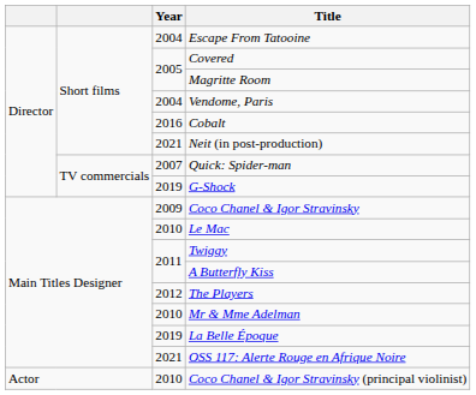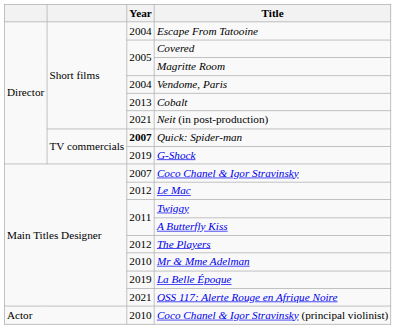 <table class="wikitable">
 <tr>
 <th scope="col"></th>
 <th scope="col"></th>
 <th scope="col">Year</th>
 <th scope="col">Title</th>
 </tr>
 <tr>
 <td rowspan="8">Director</td>
 <td rowspan="6">Short films</td>
 <td>2004</td>
 <td><em>Escape From Tatooine</em></td>
 </tr>
 <tr>
 <td rowspan="2">2005</td>
 <td><em>Covered</em></td>
 </tr>
 <tr>
 <td><em>Magritte Room</em></td>
 </tr>
 <tr>
 <td>2004</td>
 <td><em>Vendome, Paris</em></td>
 </tr>
 <tr>
-<td>2016</td>
+<td>2013</td>
 <td><em>Cobalt</em></td>
 </tr>
 <tr>
 <td>2021</td>
 <td><em>Neit</em> (in post-production)</td>
 </tr>
 <tr>
 <td rowspan="2">TV commercials</td>
-<td>2007</td>
+<td><strong>2007</strong></td>
 <td><em>Quick: Spider-man</em></td>
 </tr>
 <tr>
 <td>2019</td>
 <td><em><a href='#'>G-Shock</a></em></td>
 </tr>
 <tr>
 <td colspan="2" rowspan="8">Main Titles Designer</td>
-<td>2009</td>
+<td>2007</td>
 <td><em><a href='#'>Coco Chanel & Igor Stravinsky</a></em></td>
 </tr>
 <tr>
-<td>2010</td>
+<td>2012</td>
 <td><em><a href='#'>Le Mac</a></em></td>
 </tr>
 <tr>
 <td rowspan="2">2011</td>
 <td><em><a href='#'>Twiggy</a></em></td>
 </tr>
 <tr>
 <td><em><a href='#'>A Butterfly Kiss</a></em></td>
 </tr>
 <tr>
 <td>2012</td>
 <td><em><a href='#'>The Players</a></em></td>
 </tr>
 <tr>
 <td>2010</td>
 <td><em><a href='#'>Mr & Mme Adelman</a></em></td>
 </tr>
 <tr>
 <td>2019</td>
 <td><em><a href='#'>La Belle Époque</a></em></td>
 </tr>
 <tr>
 <td>2021</td>
 <td><em><a href='#'>OSS 117: Alerte Rouge en Afrique Noire</a></em></td>
 </tr>
 <tr>
 <td colspan="2">Actor</td>
 <td>2010</td>
 <td><em><a href='#'>Coco Chanel & Igor Stravinsky</a></em> (principal violinist)</td>
 </tr>
 </table>
